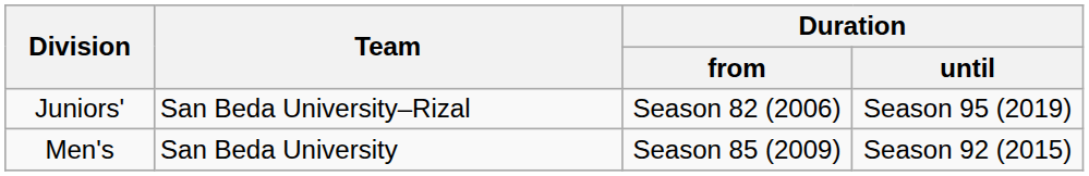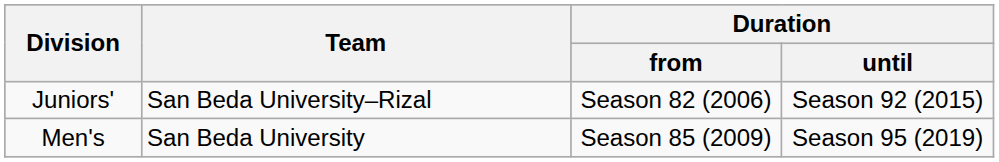 <table class="wikitable" style="font-size:90%; text-align:center;">
 <tr>
 <th rowspan="2" width="75px">Division</th>
 <th rowspan="2" width="250px">Team</th>
 <th colspan="2">Duration</th>
 </tr>
 <tr>
 <th width="120px">from</th>
 <th width="120px">until</th>
 </tr>
 <tr>
 <td>Juniors'</td>
 <td align="left">San Beda University–Rizal</td>
 <td>Season 82 (2006)</td>
-<td>Season 95 (2019)</td>
+<td>Season 92 (2015)</td>
 </tr>
 <tr>
 <td>Men's</td>
 <td align="left">San Beda University</td>
 <td>Season 85 (2009)</td>
-<td>Season 92 (2015)</td>
+<td>Season 95 (2019)</td>
 </tr>
 </table>
